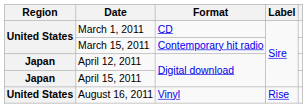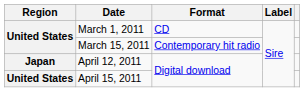 <table class="wikitable plainrowheaders">
 <tr>
 <th scope="col">Region</th>
 <th scope="col">Date</th>
 <th scope="col">Format</th>
 <th scope="col">Label</th>
 <th scope="col"></th>
 </tr>
 <tr>
 <th scope="row" rowspan="2">United States</th>
 <td>March 1, 2011</td>
 <td><a href='#'>CD</a></td>
 <td rowspan="4"><a href='#'>Sire</a></td>
 <td align="center"></td>
 </tr>
 <tr>
 <td>March 15, 2011</td>
 <td><a href='#'>Contemporary hit radio</a></td>
 <td align="center"></td>
 </tr>
 <tr>
 <th scope="row">Japan</th>
 <td>April 12, 2011</td>
 <td rowspan="2"><a href='#'>Digital download</a></td>
 <td align="center"></td>
 </tr>
 <tr>
-<th scope="row">Japan</th>
+<th scope="row">United States</th>
 <td>April 15, 2011</td>
 <td align="center"></td>
 </tr>
-<tr>
-<th scope="row">United States</th>
-<td>August 16, 2011</td>
-<td><a href='#'>Vinyl</a></td>
-<td><a href='#'>Rise</a></td>
-<td align="center"></td>
-</tr>
 </table>
